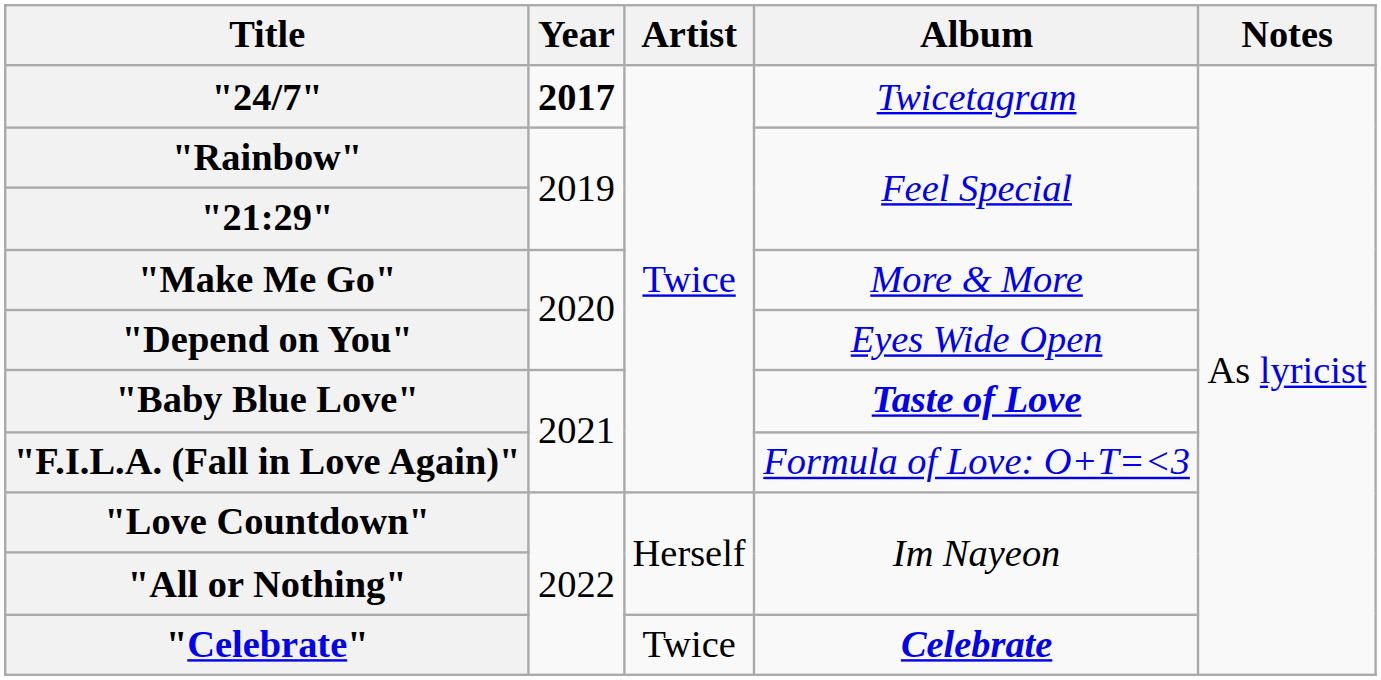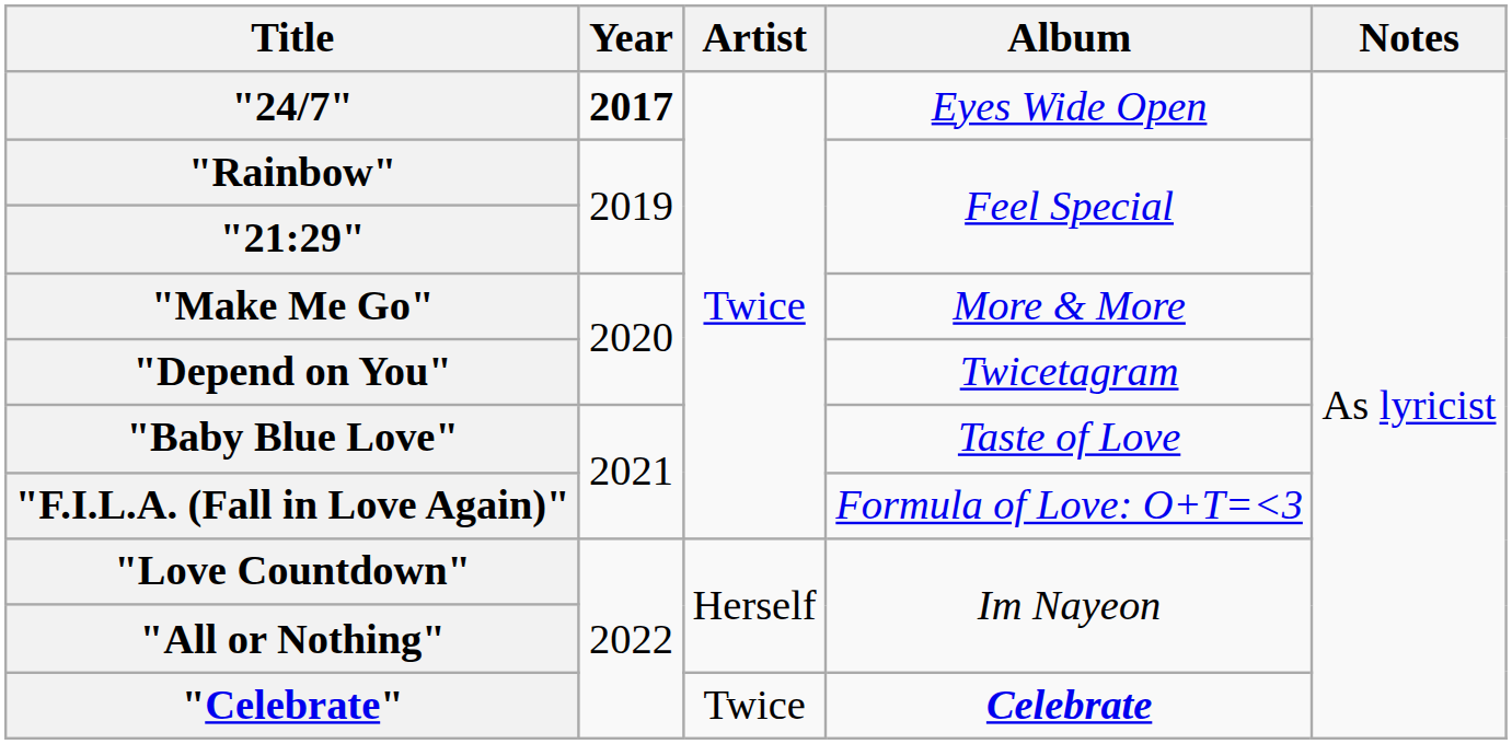 <table class="wikitable plainrowheaders" style="text-align:center">
 <tr>
 <th scope="col">Title</th>
 <th scope="col">Year</th>
 <th scope="col">Artist</th>
 <th scope="col">Album</th>
 <th scope="col">Notes</th>
 </tr>
 <tr>
 <th scope="row">"24/7"</th>
 <td><strong>2017</strong></td>
 <td rowspan="7"><a href='#'>Twice</a></td>
-<td><em><a href='#'>Twicetagram</a></em></td>
+<td><em><a href='#'>Eyes Wide Open</a></em></td>
 <td rowspan="10">As <a href='#'>lyricist</a></td>
 </tr>
 <tr>
 <th scope="row">"Rainbow"</th>
 <td rowspan="2">2019</td>
 <td rowspan="2"><em><a href='#'>Feel Special</a></em></td>
 </tr>
 <tr>
 <th scope="row">"21:29"</th>
 </tr>
 <tr>
 <th scope="row">"Make Me Go"</th>
 <td rowspan="2">2020</td>
 <td><em><a href='#'>More & More</a></em></td>
 </tr>
 <tr>
 <th scope="row">"Depend on You"</th>
-<td><em><a href='#'>Eyes Wide Open</a></em></td>
+<td><em><a href='#'>Twicetagram</a></em></td>
 </tr>
 <tr>
 <th scope="row">"Baby Blue Love"</th>
 <td rowspan="2">2021</td>
-<td><strong><em><a href='#'>Taste of Love</a></em></strong></td>
+<td><em><a href='#'>Taste of Love</a></em></td>
 </tr>
 <tr>
 <th scope="row">"F.I.L.A. (Fall in Love Again)"</th>
 <td><em><a href='#'>Formula of Love: O+T=<3</a></em></td>
 </tr>
 <tr>
 <th scope="row">"Love Countdown"</th>
 <td rowspan="3">2022</td>
 <td rowspan="2">Herself</td>
 <td rowspan="2"><em>Im Nayeon</em></td>
 </tr>
 <tr>
 <th scope="row">"All or Nothing"</th>
 </tr>
 <tr>
 <th scope="row">"<a href='#'>Celebrate</a>"</th>
 <td>Twice</td>
 <td><strong><em><a href='#'>Celebrate</a></em></strong></td>
 </tr>
 </table>
